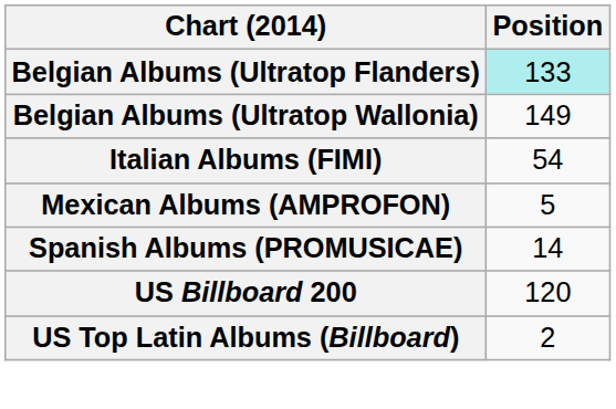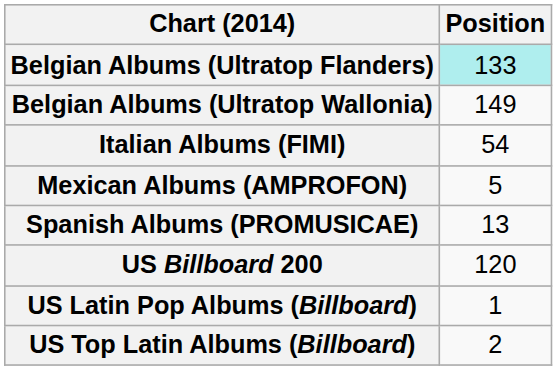 <table class="wikitable sortable plainrowheaders" style="text-align:center;">
 <tr>
 <th scope="col">Chart (2014)</th>
 <th scope="col">Position</th>
 </tr>
 <tr>
 <th scope="row">Belgian Albums (Ultratop Flanders)</th>
 <td style="background: paleturquoise;">133</td>
 </tr>
 <tr>
 <th scope="row">Belgian Albums (Ultratop Wallonia)</th>
 <td>149</td>
 </tr>
 <tr>
 <th scope="row">Italian Albums (FIMI)</th>
 <td>54</td>
 </tr>
 <tr>
 <th scope="row">Mexican Albums (AMPROFON)</th>
 <td>5</td>
 </tr>
 <tr>
 <th scope="row">Spanish Albums (PROMUSICAE)</th>
-<td>14</td>
+<td>13</td>
 </tr>
 <tr>
 <th scope="row">US <em>Billboard</em> 200</th>
 <td>120</td>
 </tr>
 <tr>
+<th scope="row">US Latin Pop Albums (<em>Billboard</em>)</th>
+<td>1</td>
+</tr>
+<tr>
 <th scope="row">US Top Latin Albums (<em>Billboard</em>)</th>
 <td>2</td>
 </tr>
 </table>
